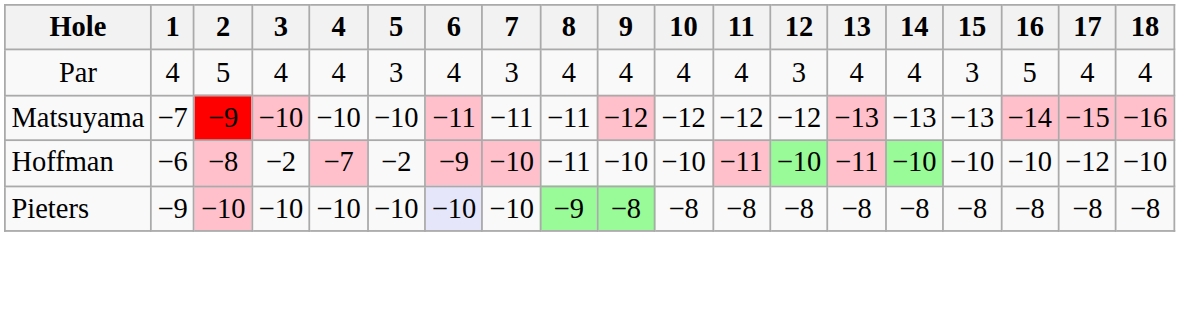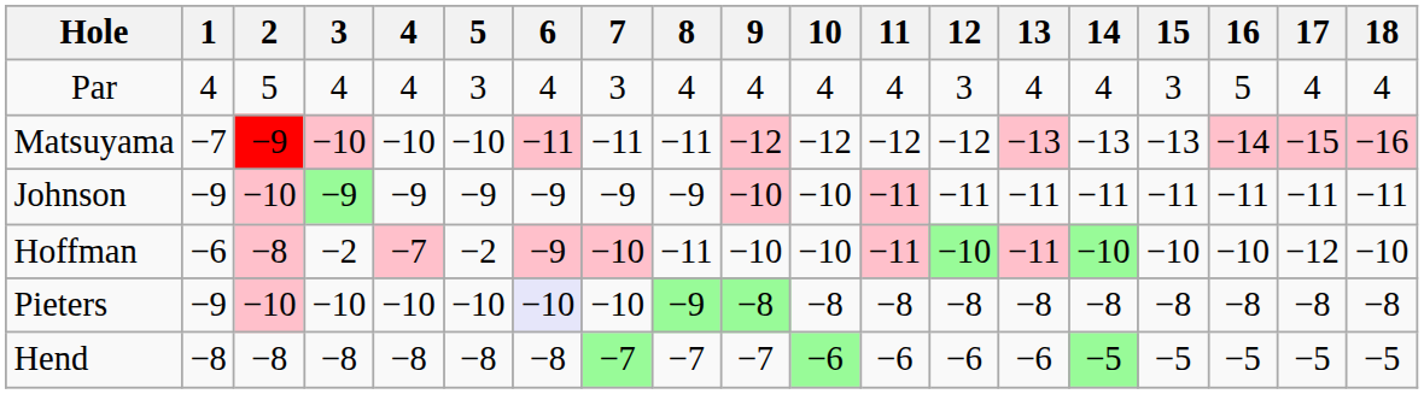 <table class="wikitable" style="text-align:center">
 <tr>
 <th>Hole</th>
 <th>1</th>
 <th>2</th>
 <th>3</th>
 <th>4</th>
 <th>5</th>
 <th>6</th>
 <th>7</th>
 <th>8</th>
 <th>9</th>
 <th>10</th>
 <th>11</th>
 <th>12</th>
 <th>13</th>
 <th>14</th>
 <th>15</th>
 <th>16</th>
 <th>17</th>
 <th>18</th>
 </tr>
 <tr>
 <td>Par</td>
 <td>4</td>
 <td>5</td>
 <td>4</td>
 <td>4</td>
 <td>3</td>
 <td>4</td>
 <td>3</td>
 <td>4</td>
 <td>4</td>
 <td>4</td>
 <td>4</td>
 <td>3</td>
 <td>4</td>
 <td>4</td>
 <td>3</td>
 <td>5</td>
 <td>4</td>
 <td>4</td>
 </tr>
 <tr>
 <td align=left> Matsuyama</td>
 <td>−7</td>
 <td style="background: Red;">−9</td>
 <td style="background: Pink;">−10</td>
 <td>−10</td>
 <td>−10</td>
 <td style="background: Pink;">−11</td>
 <td>−11</td>
 <td>−11</td>
 <td style="background: Pink;">−12</td>
 <td>−12</td>
 <td>−12</td>
 <td>−12</td>
 <td style="background: Pink;">−13</td>
 <td>−13</td>
 <td>−13</td>
 <td style="background: Pink;">−14</td>
 <td style="background: Pink;">−15</td>
 <td style="background: Pink;">−16</td>
 </tr>
 <tr>
+<td align=left> Johnson</td>
+<td>−9</td>
+<td style="background: Pink;">−10</td>
+<td style="background: PaleGreen;">−9</td>
+<td>−9</td>
+<td>−9</td>
+<td>−9</td>
+<td>−9</td>
+<td>−9</td>
+<td style="background: Pink;">−10</td>
+<td>−10</td>
+<td style="background: Pink;">−11</td>
+<td>−11</td>
+<td>−11</td>
+<td>−11</td>
+<td>−11</td>
+<td>−11</td>
+<td>−11</td>
+<td>−11</td>
+</tr>
+<tr>
 <td align=left> Hoffman</td>
 <td>−6</td>
 <td style="background: Pink;">−8</td>
 <td>−2</td>
 <td style="background: Pink;">−7</td>
 <td>−2</td>
 <td style="background: Pink;">−9</td>
 <td style="background: Pink;">−10</td>
 <td>−11</td>
 <td>−10</td>
 <td>−10</td>
 <td style="background: Pink;">−11</td>
 <td style="background: PaleGreen;">−10</td>
 <td style="background: Pink;">−11</td>
 <td style="background: PaleGreen;">−10</td>
 <td>−10</td>
 <td>−10</td>
 <td>−12</td>
 <td>−10</td>
 </tr>
 <tr>
 <td align=left> Pieters</td>
 <td>−9</td>
 <td style="background: Pink;">−10</td>
 <td>−10</td>
 <td>−10</td>
 <td>−10</td>
 <td style="background: lavender;">−10</td>
 <td>−10</td>
 <td style="background: PaleGreen;">−9</td>
 <td style="background: PaleGreen;">−8</td>
 <td>−8</td>
 <td>−8</td>
 <td>−8</td>
 <td>−8</td>
 <td>−8</td>
 <td>−8</td>
 <td>−8</td>
 <td>−8</td>
 <td>−8</td>
 </tr>
+<tr>
+<td align=left> Hend</td>
+<td>−8</td>
+<td>−8</td>
+<td>−8</td>
+<td>−8</td>
+<td>−8</td>
+<td>−8</td>
+<td style="background: PaleGreen;">−7</td>
+<td>−7</td>
+<td>−7</td>
+<td style="background: PaleGreen;">−6</td>
+<td>−6</td>
+<td>−6</td>
+<td>−6</td>
+<td style="background: PaleGreen;">−5</td>
+<td>−5</td>
+<td>−5</td>
+<td>−5</td>
+<td>−5</td>
+</tr>
 </table>
